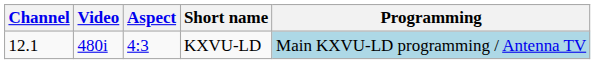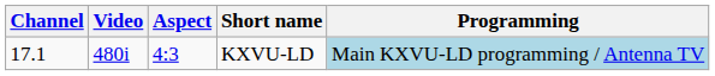 <table class="wikitable">
 <tr>
 <th><a href='#'>Channel</a></th>
 <th><a href='#'>Video</a></th>
 <th><a href='#'>Aspect</a></th>
 <th>Short name</th>
 <th>Programming</th>
 </tr>
 <tr>
-<td>12.1</td>
+<td>17.1</td>
 <td><a href='#'>480i</a></td>
 <td><a href='#'>4:3</a></td>
 <td>KXVU-LD</td>
 <td style="background: lightblue;">Main KXVU-LD programming / <a href='#'>Antenna TV</a></td>
 </tr>
 </table>
